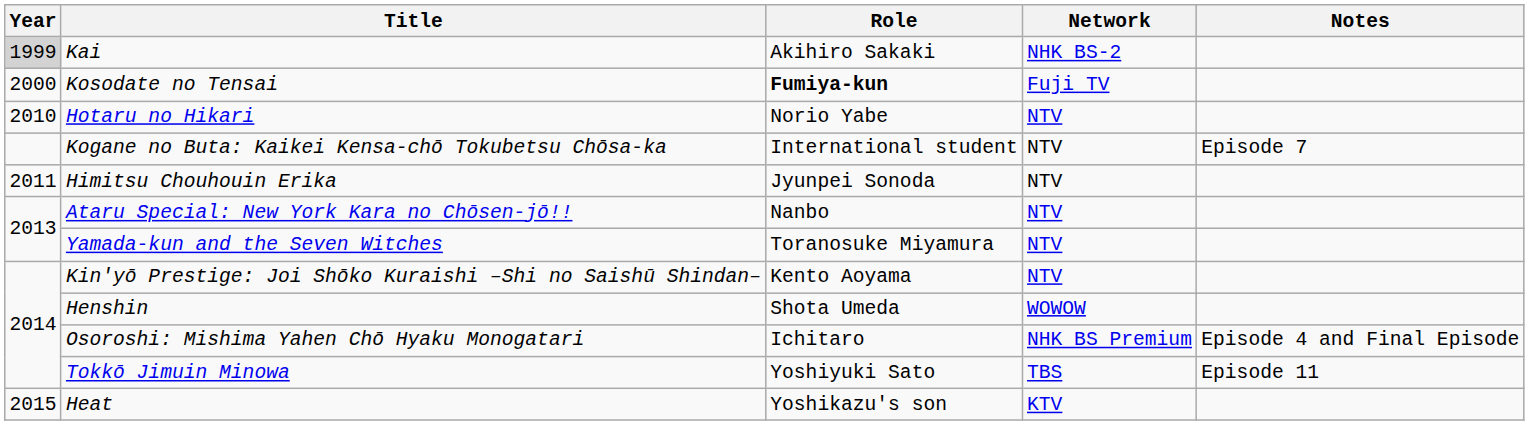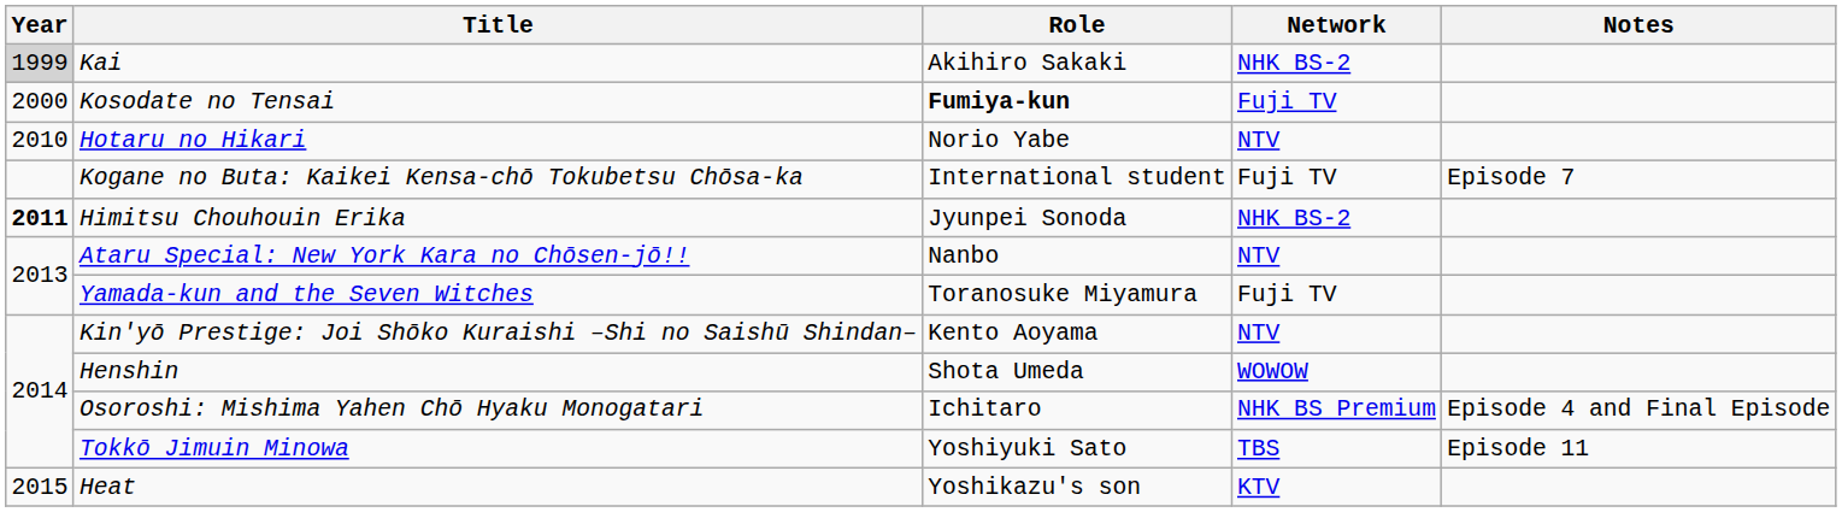 <table class="wikitable">
 <tr>
 <th>Year</th>
 <th>Title</th>
 <th>Role</th>
 <th>Network</th>
 <th>Notes</th>
 </tr>
 <tr>
 <td style="background: lightgrey;">1999</td>
 <td><em>Kai</em></td>
 <td>Akihiro Sakaki</td>
 <td><a href='#'>NHK BS-2</a></td>
 <td></td>
 </tr>
 <tr>
 <td>2000</td>
 <td><em>Kosodate no Tensai</em></td>
 <td><strong>Fumiya-kun</strong></td>
 <td><a href='#'>Fuji TV</a></td>
 <td></td>
 </tr>
 <tr>
 <td>2010</td>
 <td><em><a href='#'>Hotaru no Hikari</a></em></td>
 <td>Norio Yabe</td>
 <td><a href='#'>NTV</a></td>
 <td></td>
 </tr>
 <tr>
 <td></td>
 <td><em>Kogane no Buta: Kaikei Kensa-chō Tokubetsu Chōsa-ka</em></td>
 <td>International student</td>
-<td>NTV</td>
+<td>Fuji TV</td>
 <td>Episode 7</td>
 </tr>
 <tr>
-<td>2011</td>
+<td><strong>2011</strong></td>
 <td><em>Himitsu Chouhouin Erika</em></td>
 <td>Jyunpei Sonoda</td>
-<td>NTV</td>
+<td><a href='#'>NHK BS-2</a></td>
 <td></td>
 </tr>
 <tr>
 <td rowspan="2">2013</td>
 <td><em><a href='#'>Ataru Special: New York Kara no Chōsen-jō!!</a></em></td>
 <td>Nanbo</td>
 <td><a href='#'>NTV</a></td>
 <td></td>
 </tr>
 <tr>
 <td><em><a href='#'>Yamada-kun and the Seven Witches</a></em></td>
 <td>Toranosuke Miyamura</td>
-<td><a href='#'>NTV</a></td>
+<td>Fuji TV</td>
 <td></td>
 </tr>
 <tr>
 <td rowspan="4">2014</td>
 <td><em>Kin'yō Prestige: Joi Shōko Kuraishi –Shi no Saishū Shindan–</em></td>
 <td>Kento Aoyama</td>
 <td><a href='#'>NTV</a></td>
 <td></td>
 </tr>
 <tr>
 <td><em>Henshin</em></td>
 <td>Shota Umeda</td>
 <td><a href='#'>WOWOW</a></td>
 <td></td>
 </tr>
 <tr>
 <td><em>Osoroshi: Mishima Yahen Chō Hyaku Monogatari</em></td>
 <td>Ichitaro</td>
 <td><a href='#'>NHK BS Premium</a></td>
 <td>Episode 4 and Final Episode</td>
 </tr>
 <tr>
 <td><em><a href='#'>Tokkō Jimuin Minowa</a></em></td>
 <td>Yoshiyuki Sato</td>
 <td><a href='#'>TBS</a></td>
 <td>Episode 11</td>
 </tr>
 <tr>
 <td>2015</td>
 <td><em>Heat</em></td>
 <td>Yoshikazu's son</td>
 <td><a href='#'>KTV</a></td>
 <td></td>
 </tr>
 </table>
